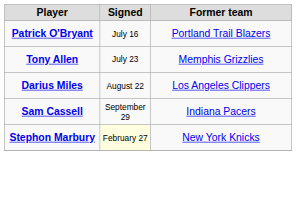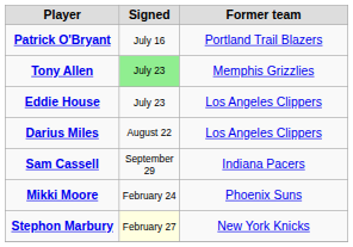 <table class="wikitable" style="text-align: center">
 <tr align="center" bgcolor="#dddddd">
 <td style="width:140px"><strong>Player</strong></td>
 <td style="width:70px"><strong>Signed</strong></td>
 <td style="width:210px"><strong>Former team</strong></td>
 </tr>
 <tr style="height:40px">
 <td><strong><a href='#'>Patrick O'Bryant</a></strong></td>
 <td style="font-size: 80%">July 16</td>
 <td><a href='#'>Portland Trail Blazers</a></td>
 </tr>
 <tr style="height:40px">
 <td><strong><a href='#'>Tony Allen</a></strong></td>
+<td style="background: lightgreen; font-size: 80%">July 23</td>
+<td><a href='#'>Memphis Grizzlies</a></td>
+</tr>
+<tr style="height:40px">
+<td><strong><a href='#'>Eddie House</a></strong></td>
 <td style="font-size: 80%">July 23</td>
-<td><a href='#'>Memphis Grizzlies</a></td>
+<td><a href='#'>Los Angeles Clippers</a></td>
 </tr>
 <tr style="height:40px">
 <td><strong><a href='#'>Darius Miles</a></strong></td>
 <td style="font-size: 80%">August 22</td>
 <td><a href='#'>Los Angeles Clippers</a></td>
 </tr>
 <tr style="height:40px">
 <td><strong><a href='#'>Sam Cassell</a></strong></td>
 <td style="font-size: 80%">September 29</td>
 <td><a href='#'>Indiana Pacers</a></td>
 </tr>
 <tr style="height:40px">
+<td><strong><a href='#'>Mikki Moore</a></strong></td>
+<td style="font-size: 80%">February 24</td>
+<td><a href='#'>Phoenix Suns</a></td>
+</tr>
+<tr style="height:40px">
 <td><strong><a href='#'>Stephon Marbury</a></strong></td>
 <td style="background: lightyellow; font-size: 80%">February 27</td>
 <td><a href='#'>New York Knicks</a></td>
 </tr>
 <tr>
 </tr>
 </table>
